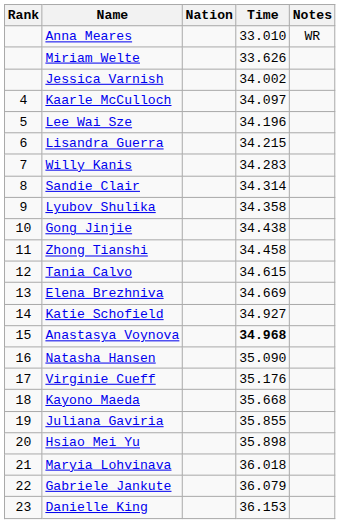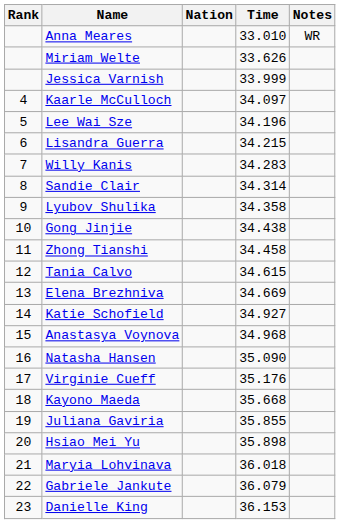 <table class="wikitable sortable" style="text-align:center">
 <tr>
 <th>Rank</th>
 <th>Name</th>
 <th>Nation</th>
 <th>Time</th>
 <th>Notes</th>
 </tr>
 <tr>
 <td></td>
 <td align=left><a href='#'>Anna Meares</a></td>
 <td align=left></td>
 <td>33.010</td>
 <td>WR</td>
 </tr>
 <tr>
 <td></td>
 <td align=left><a href='#'>Miriam Welte</a></td>
 <td align=left></td>
 <td>33.626</td>
 <td></td>
 </tr>
 <tr>
 <td></td>
 <td align=left><a href='#'>Jessica Varnish</a></td>
 <td align=left></td>
-<td>34.002</td>
+<td>33.999</td>
 <td></td>
 </tr>
 <tr>
 <td>4</td>
 <td align=left><a href='#'>Kaarle McCulloch</a></td>
 <td align=left></td>
 <td>34.097</td>
 <td></td>
 </tr>
 <tr>
 <td>5</td>
 <td align=left><a href='#'>Lee Wai Sze</a></td>
 <td align=left></td>
 <td>34.196</td>
 <td></td>
 </tr>
 <tr>
 <td>6</td>
 <td align=left><a href='#'>Lisandra Guerra</a></td>
 <td align=left></td>
 <td>34.215</td>
 <td></td>
 </tr>
 <tr>
 <td>7</td>
 <td align=left><a href='#'>Willy Kanis</a></td>
 <td align=left></td>
 <td>34.283</td>
 <td></td>
 </tr>
 <tr>
 <td>8</td>
 <td align=left><a href='#'>Sandie Clair</a></td>
 <td align=left></td>
 <td>34.314</td>
 <td></td>
 </tr>
 <tr>
 <td>9</td>
 <td align=left><a href='#'>Lyubov Shulika</a></td>
 <td align=left></td>
 <td>34.358</td>
 <td></td>
 </tr>
 <tr>
 <td>10</td>
 <td align=left><a href='#'>Gong Jinjie</a></td>
 <td align=left></td>
 <td>34.438</td>
 <td></td>
 </tr>
 <tr>
 <td>11</td>
 <td align=left><a href='#'>Zhong Tianshi</a></td>
 <td align=left></td>
 <td>34.458</td>
 <td></td>
 </tr>
 <tr>
 <td>12</td>
 <td align=left><a href='#'>Tania Calvo</a></td>
 <td align=left></td>
 <td>34.615</td>
 <td></td>
 </tr>
 <tr>
 <td>13</td>
 <td align=left><a href='#'>Elena Brezhniva</a></td>
 <td align=left></td>
 <td>34.669</td>
 <td></td>
 </tr>
 <tr>
 <td>14</td>
 <td align=left><a href='#'>Katie Schofield</a></td>
 <td align=left></td>
 <td>34.927</td>
 <td></td>
 </tr>
 <tr>
 <td>15</td>
 <td align=left><a href='#'>Anastasya Voynova</a></td>
 <td align=left></td>
-<td><strong>34.968</strong></td>
+<td>34.968</td>
 <td></td>
 </tr>
 <tr>
 <td>16</td>
 <td align=left><a href='#'>Natasha Hansen</a></td>
 <td align=left></td>
 <td>35.090</td>
 <td></td>
 </tr>
 <tr>
 <td>17</td>
 <td align=left><a href='#'>Virginie Cueff</a></td>
 <td align=left></td>
 <td>35.176</td>
 <td></td>
 </tr>
 <tr>
 <td>18</td>
 <td align=left><a href='#'>Kayono Maeda</a></td>
 <td align=left></td>
 <td>35.668</td>
 <td></td>
 </tr>
 <tr>
 <td>19</td>
 <td align=left><a href='#'>Juliana Gaviria</a></td>
 <td align=left></td>
 <td>35.855</td>
 <td></td>
 </tr>
 <tr>
 <td>20</td>
 <td align=left><a href='#'>Hsiao Mei Yu</a></td>
 <td align=left></td>
 <td>35.898</td>
 <td></td>
 </tr>
 <tr>
 <td>21</td>
 <td align=left><a href='#'>Maryia Lohvinava</a></td>
 <td align=left></td>
 <td>36.018</td>
 <td></td>
 </tr>
 <tr>
 <td>22</td>
 <td align=left><a href='#'>Gabriele Jankute</a></td>
 <td align=left></td>
 <td>36.079</td>
 <td></td>
 </tr>
 <tr>
 <td>23</td>
 <td align=left><a href='#'>Danielle King</a></td>
 <td align=left></td>
 <td>36.153</td>
 <td></td>
 </tr>
 </table>
